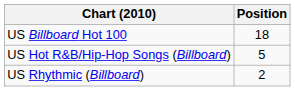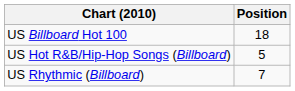 <table class="wikitable sortable">
 <tr>
 <th>Chart (2010)</th>
 <th>Position</th>
 </tr>
 <tr>
 <td>US <a href='#'><em>Billboard</em> Hot 100</a></td>
 <td align="center">18</td>
 </tr>
 <tr>
 <td>US <a href='#'>Hot R&B/Hip-Hop Songs</a> (<em><a href='#'>Billboard</a></em>)</td>
 <td style="text-align:center;">5</td>
 </tr>
 <tr>
 <td>US <a href='#'>Rhythmic</a> (<em><a href='#'>Billboard</a></em>)</td>
-<td style="text-align:center;">2</td>
+<td style="text-align:center;">7</td>
 </tr>
 </table>
